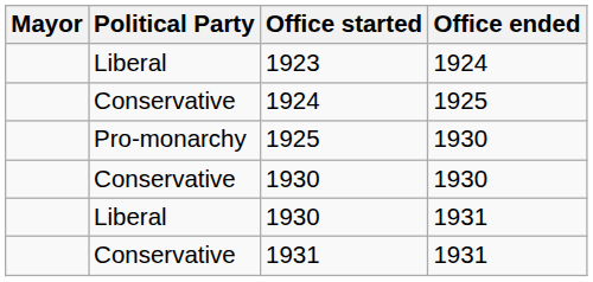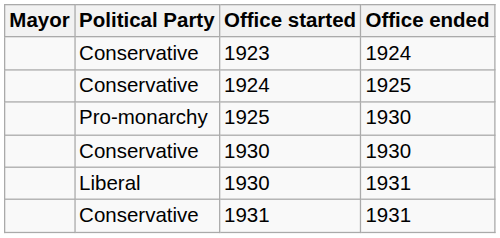 <table class="wikitable">
 <tr style="background:#efefef;">
 <th>Mayor</th>
 <th>Political Party</th>
 <th>Office started</th>
 <th>Office ended</th>
 </tr>
 <tr>
 <td></td>
-<td>Liberal</td>
+<td>Conservative</td>
 <td>1923</td>
 <td>1924</td>
 </tr>
 <tr>
 <td></td>
 <td>Conservative</td>
 <td>1924</td>
 <td>1925</td>
 </tr>
 <tr>
 <td></td>
 <td>Pro-monarchy</td>
 <td>1925</td>
 <td>1930</td>
 </tr>
 <tr>
 <td></td>
 <td>Conservative</td>
 <td>1930</td>
 <td>1930</td>
 </tr>
 <tr>
 <td></td>
 <td>Liberal</td>
 <td>1930</td>
 <td>1931</td>
 </tr>
 <tr>
 <td></td>
 <td>Conservative</td>
 <td>1931</td>
 <td>1931</td>
 </tr>
 </table>
